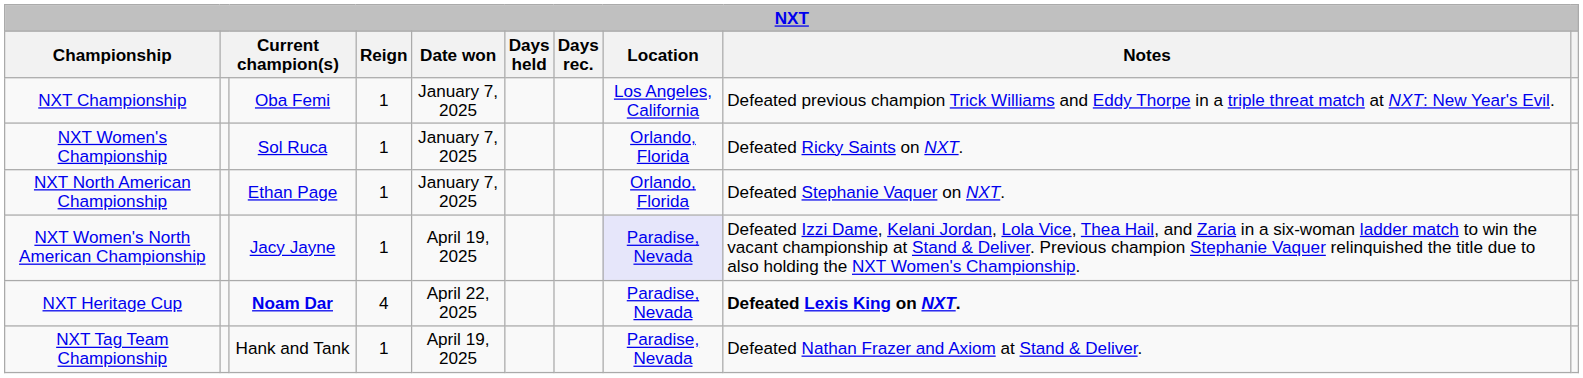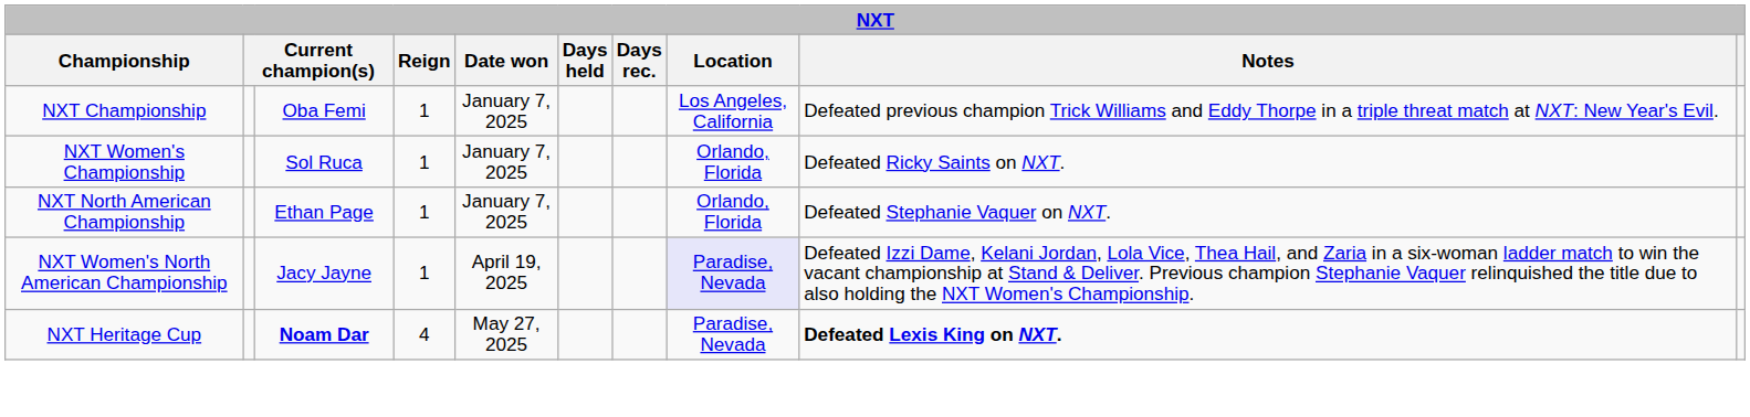 <table class="wikitable" style="font-size: 85%;">
 <tr>
 <th colspan="10" style="background:silver;"><a href='#'>NXT</a></th>
 </tr>
 <tr>
 <th>Championship</th>
 <th colspan="2">Current champion(s)</th>
 <th>Reign</th>
 <th>Date won</th>
 <th>Days<br>held</th>
 <th>Days<br>rec.</th>
 <th>Location</th>
 <th>Notes</th>
 <th></th>
 </tr>
 <tr>
 <td align=center><a href='#'>NXT Championship</a></td>
 <td align=center></td>
 <td align=center><a href='#'>Oba Femi</a></td>
 <td align=center>1</td>
 <td align=center>January 7, 2025</td>
 <td align=center></td>
 <td align=center></td>
 <td align=center><a href='#'>Los Angeles, California</a></td>
 <td>Defeated previous champion <a href='#'>Trick Williams</a> and <a href='#'>Eddy Thorpe</a> in a <a href='#'>triple threat match</a> at <a href='#'><em>NXT</em>: New Year's Evil</a>.</td>
 <td></td>
 </tr>
 <tr>
 <td align=center><a href='#'>NXT Women's Championship</a></td>
 <td align=center></td>
 <td align=center><a href='#'>Sol Ruca</a></td>
 <td align=center>1</td>
 <td align=center>January 7, 2025</td>
 <td align=center></td>
 <td align=center></td>
 <td align=center><a href='#'>Orlando, Florida</a></td>
 <td align=left>Defeated <a href='#'>Ricky Saints</a> on <em><a href='#'>NXT</a></em>.</td>
 <td></td>
 </tr>
 <tr>
 <td align=center><a href='#'>NXT North American Championship</a></td>
 <td align=center></td>
 <td align=center><a href='#'>Ethan Page</a></td>
 <td align=center>1</td>
 <td align=center>January 7, 2025</td>
 <td align=center></td>
 <td align=center></td>
 <td align=center><a href='#'>Orlando, Florida</a></td>
 <td align=left>Defeated <a href='#'>Stephanie Vaquer</a> on <em><a href='#'>NXT</a></em>.</td>
 <td></td>
 </tr>
 <tr>
 <td align=center><a href='#'>NXT Women's North American Championship</a></td>
 <td align=center></td>
 <td align=center><a href='#'>Jacy Jayne</a></td>
 <td align=center>1</td>
 <td align=center>April 19, 2025</td>
 <td align=center></td>
 <td align=center></td>
 <td align=center style="background: lavender;"><a href='#'>Paradise, Nevada</a></td>
 <td align=left>Defeated <a href='#'>Izzi Dame</a>, <a href='#'>Kelani Jordan</a>, <a href='#'>Lola Vice</a>, <a href='#'>Thea Hail</a>, and <a href='#'>Zaria</a> in a six-woman <a href='#'>ladder match</a> to win the vacant championship at <a href='#'>Stand & Deliver</a>. Previous champion <a href='#'>Stephanie Vaquer</a> relinquished the title due to also holding the <a href='#'>NXT Women's Championship</a>.</td>
 <td></td>
 </tr>
 <tr>
 <td align=center><a href='#'>NXT Heritage Cup</a></td>
 <td align=center></td>
 <td align=center><strong><a href='#'>Noam Dar</a></strong></td>
 <td align=center>4</td>
-<td align=center>April 22, 2025</td>
+<td align=center>May 27, 2025</td>
 <td align=center></td>
 <td align=center></td>
 <td align=center><a href='#'>Paradise, Nevada</a></td>
 <td align=left><strong>Defeated <a href='#'>Lexis King</a> on <em><a href='#'>NXT</a></em>.</strong></td>
 <td></td>
 </tr>
-<tr>
-<td align=center><a href='#'>NXT Tag Team Championship</a></td>
-<td align=center></td>
-<td align=center>Hank and Tank<br></td>
-<td align=center>1</td>
-<td align=center>April 19, 2025</td>
-<td align=center></td>
-<td align=center></td>
-<td align=center><a href='#'>Paradise, Nevada</a></td>
-<td align=left>Defeated <a href='#'>Nathan Frazer and Axiom</a> at <a href='#'>Stand & Deliver</a>.</td>
-<td></td>
-</tr>
 </table>
